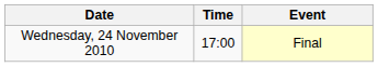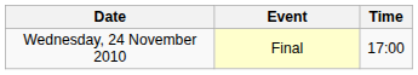 <table class = "wikitable" style="text-align:center;">
 <tr>
 <th width=220>Date</th>
+<th width=150>Event</th>
 <th width=50>Time</th>
-<th width=150>Event</th>
 </tr>
 <tr>
 <td>Wednesday, 24 November 2010</td>
+<td bgcolor=ffffcc>Final</td>
 <td>17:00</td>
-<td bgcolor=ffffcc>Final</td>
 </tr>
 </table>
